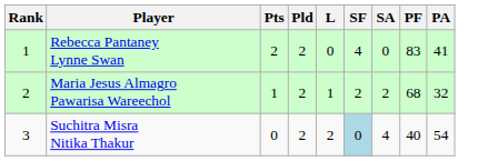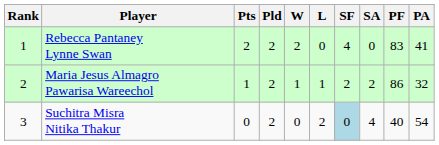 <table class=wikitable style="text-align:center; font-size:90%">
 <tr>
 <th width="20">Rank</th>
 <th width="200">Player</th>
 <th width="20">Pts</th>
 <th width="20">Pld</th>
+<th width="20">W</th>
 <th width="20">L</th>
 <th width="20">SF</th>
 <th width="20">SA</th>
 <th width="20">PF</th>
 <th width="20">PA</th>
 </tr>
 <tr bgcolor="#ccffcc">
 <td>1</td>
 <td style="text-align:left"> <a href='#'>Rebecca Pantaney</a><br> <a href='#'>Lynne Swan</a></td>
+<td>2</td>
 <td>2</td>
 <td>2</td>
 <td>0</td>
 <td>4</td>
 <td>0</td>
 <td>83</td>
 <td>41</td>
 </tr>
 <tr bgcolor="#ccffcc">
 <td>2</td>
 <td style="text-align:left"> <a href='#'>Maria Jesus Almagro</a><br> <a href='#'>Pawarisa Wareechol</a></td>
 <td>1</td>
 <td>2</td>
 <td>1</td>
+<td>1</td>
 <td>2</td>
 <td>2</td>
-<td>68</td>
+<td>86</td>
 <td>32</td>
 </tr>
 <tr>
 <td>3</td>
 <td style="text-align:left"> <a href='#'>Suchitra Misra</a><br> <a href='#'>Nitika Thakur</a></td>
 <td>0</td>
 <td>2</td>
+<td>0</td>
 <td>2</td>
 <td style="background: lightblue;">0</td>
 <td>4</td>
 <td>40</td>
 <td>54</td>
 </tr>
 </table>
